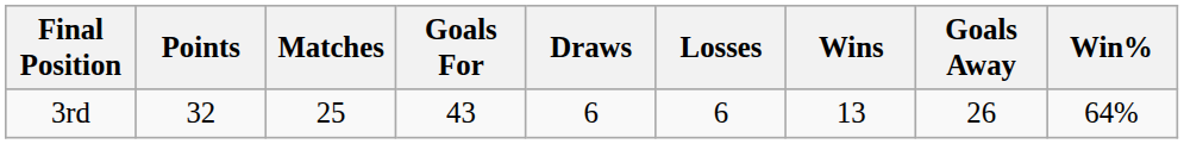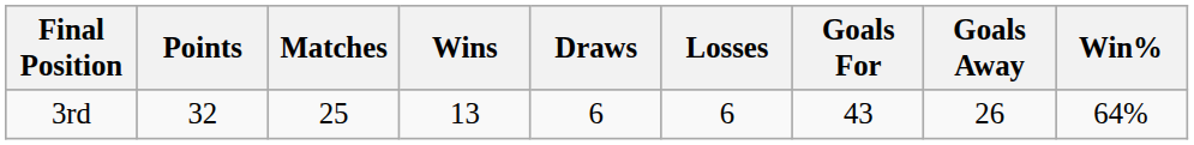 <table class="wikitable" style="font-size: 95%; text-align: center;">
 <tr>
 <th width=60>Final Position</th>
 <th width=60>Points</th>
 <th width=60>Matches</th>
-<th width=60>Goals For</th>
+<th width=60>Wins</th>
 <th width=60>Draws</th>
 <th width=60>Losses</th>
-<th width=60>Wins</th>
+<th width=60>Goals For</th>
 <th width=60>Goals Away</th>
 <th width=60>Win%</th>
 </tr>
 <tr>
 <td>3rd</td>
 <td>32</td>
 <td>25</td>
-<td>43</td>
+<td>13</td>
 <td>6</td>
 <td>6</td>
-<td>13</td>
+<td>43</td>
 <td>26</td>
 <td>64%</td>
 </tr>
 </table>
